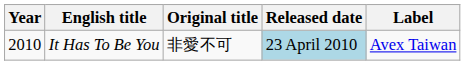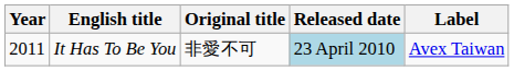 <table class="wikitable">
 <tr>
 <th>Year</th>
 <th>English title</th>
 <th>Original title</th>
 <th>Released date</th>
 <th>Label</th>
 </tr>
 <tr>
-<td>2010</td>
+<td>2011</td>
 <td><em>It Has To Be You</em></td>
 <td>非愛不可</td>
 <td style="background: lightblue;">23 April 2010</td>
 <td><a href='#'>Avex Taiwan</a></td>
 </tr>
 </table>
